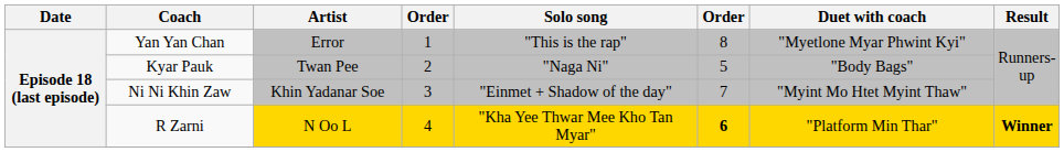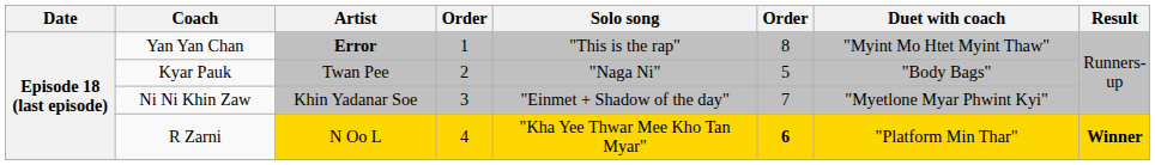 <table class="wikitable" style="text-align:center; width:85%;">
 <tr>
 <th width="10%">Date</th>
 <th width="15%">Coach</th>
 <th width="15%">Artist</th>
 <th width="05%">Order</th>
 <th width="25%">Solo song</th>
 <th width="05%">Order</th>
 <th width="25%">Duet with coach</th>
 <th width="10%">Result</th>
 </tr>
 <tr>
 <th rowspan="12" scope="row">Episode 18 (last episode)<br></th>
 <td>Yan Yan Chan</td>
-<td style="background:silver;">Error</td>
+<td style="background:silver;"><strong>Error</strong></td>
 <td style="background:silver;">1</td>
 <td style="background:silver;">"This is the rap"</td>
 <td style="background:silver;">8</td>
-<td style="background:silver;">"Myetlone Myar Phwint Kyi"</td>
+<td style="background:silver;">"Myint Mo Htet Myint Thaw"</td>
 <td rowspan="3" style="background:silver;">Runners-up</td>
 </tr>
 <tr>
 <td>Kyar Pauk</td>
 <td style="background:silver;">Twan Pee</td>
 <td style="background:silver;">2</td>
 <td style="background:silver;">"Naga Ni"</td>
 <td style="background:silver;">5</td>
 <td style="background:silver;">"Body Bags"</td>
 </tr>
 <tr>
 <td>Ni Ni Khin Zaw</td>
 <td style="background:silver;">Khin Yadanar Soe</td>
 <td style="background:silver;">3</td>
 <td style="background:silver;">"Einmet + Shadow of the day"</td>
 <td style="background:silver;">7</td>
-<td style="background:silver;">"Myint Mo Htet Myint Thaw"</td>
+<td style="background:silver;">"Myetlone Myar Phwint Kyi"</td>
 </tr>
 <tr>
 <td>R Zarni</td>
 <td style="background:gold;">N Oo L</td>
 <td style="background:gold;">4</td>
 <td style="background:gold;">"Kha Yee Thwar Mee Kho Tan Myar"</td>
 <td style="background:gold;"><strong>6</strong></td>
 <td style="background:gold;">"Platform Min Thar"</td>
 <td style="background:gold;"><strong>Winner</strong></td>
 </tr>
 <tr>
 </tr>
 </table>
